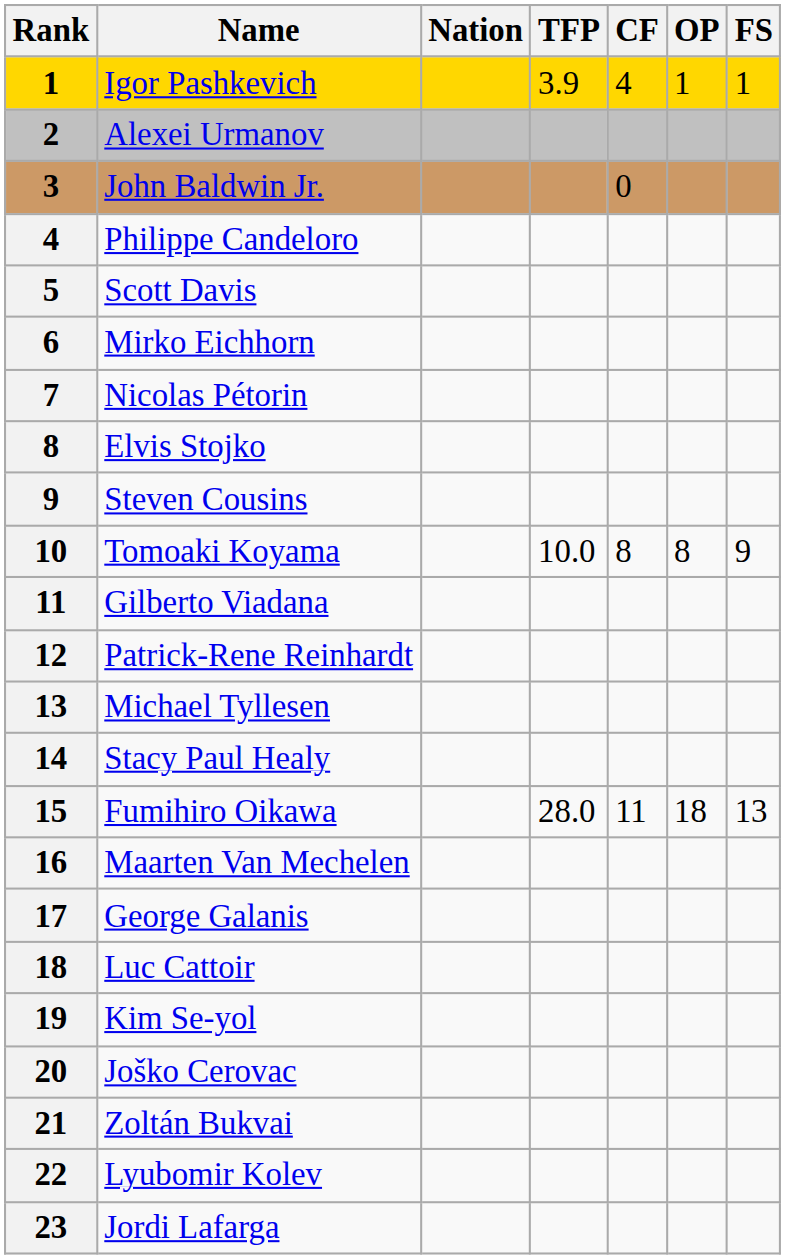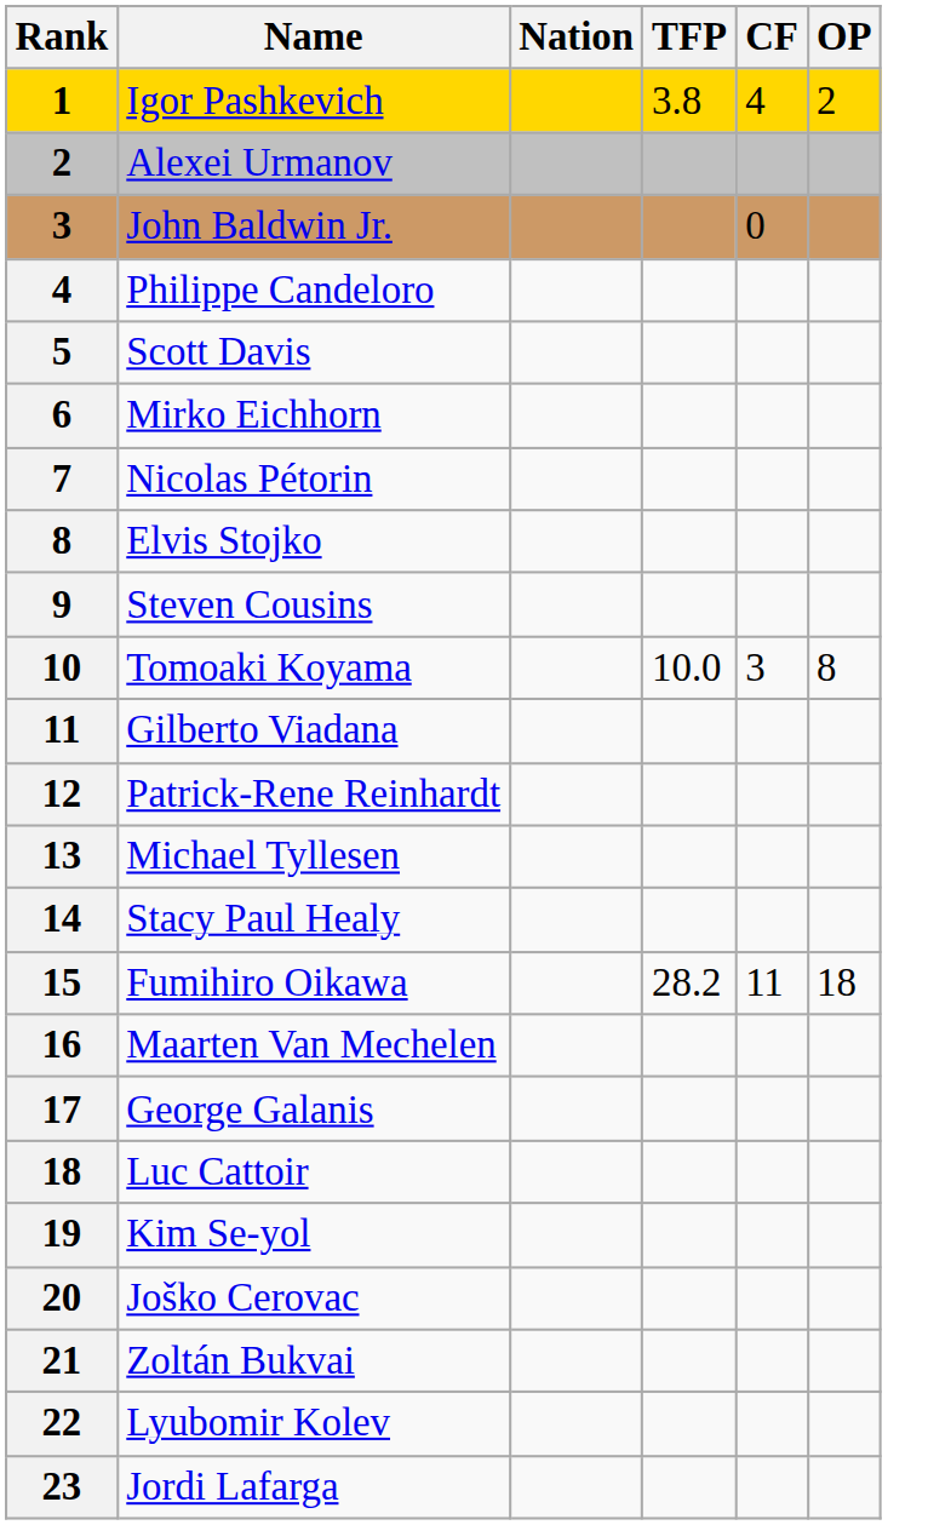 <table class="wikitable sortable">
 <tr>
 <th>Rank</th>
 <th>Name</th>
 <th>Nation</th>
 <th>TFP</th>
 <th>CF</th>
 <th>OP</th>
-<th>FS</th>
 </tr>
 <tr bgcolor=gold>
 <td align=center><strong>1</strong></td>
 <td><a href='#'>Igor Pashkevich</a></td>
 <td></td>
-<td>3.9</td>
+<td>3.8</td>
 <td>4</td>
-<td>1</td>
-<td>1</td>
+<td>2</td>
 </tr>
 <tr bgcolor=silver>
 <td align=center><strong>2</strong></td>
 <td><a href='#'>Alexei Urmanov</a></td>
-<td></td>
 <td></td>
 <td></td>
 <td></td>
 <td></td>
 </tr>
 <tr bgcolor=cc9966>
 <td align=center><strong>3</strong></td>
 <td><a href='#'>John Baldwin Jr.</a></td>
 <td></td>
 <td></td>
 <td>0</td>
 <td></td>
-<td></td>
 </tr>
 <tr>
 <th>4</th>
 <td><a href='#'>Philippe Candeloro</a></td>
-<td></td>
 <td></td>
 <td></td>
 <td></td>
 <td></td>
 </tr>
 <tr>
 <th>5</th>
 <td><a href='#'>Scott Davis</a></td>
 <td></td>
 <td></td>
 <td></td>
 <td></td>
-<td></td>
 </tr>
 <tr>
 <th>6</th>
 <td><a href='#'>Mirko Eichhorn</a></td>
-<td></td>
 <td></td>
 <td></td>
 <td></td>
 <td></td>
 </tr>
 <tr>
 <th>7</th>
 <td><a href='#'>Nicolas Pétorin</a></td>
 <td></td>
 <td></td>
 <td></td>
 <td></td>
-<td></td>
 </tr>
 <tr>
 <th>8</th>
 <td><a href='#'>Elvis Stojko</a></td>
-<td></td>
 <td></td>
 <td></td>
 <td></td>
 <td></td>
 </tr>
 <tr>
 <th>9</th>
 <td><a href='#'>Steven Cousins</a></td>
 <td></td>
 <td></td>
 <td></td>
 <td></td>
-<td></td>
 </tr>
 <tr>
 <th>10</th>
 <td><a href='#'>Tomoaki Koyama</a></td>
 <td></td>
 <td>10.0</td>
+<td>3</td>
 <td>8</td>
-<td>8</td>
-<td>9</td>
 </tr>
 <tr>
 <th>11</th>
 <td><a href='#'>Gilberto Viadana</a></td>
-<td></td>
 <td></td>
 <td></td>
 <td></td>
 <td></td>
 </tr>
 <tr>
 <th>12</th>
 <td><a href='#'>Patrick-Rene Reinhardt</a></td>
 <td></td>
 <td></td>
 <td></td>
 <td></td>
-<td></td>
 </tr>
 <tr>
 <th>13</th>
 <td><a href='#'>Michael Tyllesen</a></td>
-<td></td>
 <td></td>
 <td></td>
 <td></td>
 <td></td>
 </tr>
 <tr>
 <th>14</th>
 <td><a href='#'>Stacy Paul Healy</a></td>
 <td></td>
 <td></td>
 <td></td>
 <td></td>
-<td></td>
 </tr>
 <tr>
 <th>15</th>
 <td><a href='#'>Fumihiro Oikawa</a></td>
 <td></td>
-<td>28.0</td>
+<td>28.2</td>
 <td>11</td>
 <td>18</td>
-<td>13</td>
 </tr>
 <tr>
 <th>16</th>
 <td><a href='#'>Maarten Van Mechelen</a></td>
-<td></td>
 <td></td>
 <td></td>
 <td></td>
 <td></td>
 </tr>
 <tr>
 <th>17</th>
 <td><a href='#'>George Galanis</a></td>
 <td></td>
 <td></td>
 <td></td>
 <td></td>
-<td></td>
 </tr>
 <tr>
 <th>18</th>
 <td><a href='#'>Luc Cattoir</a></td>
-<td></td>
 <td></td>
 <td></td>
 <td></td>
 <td></td>
 </tr>
 <tr>
 <th>19</th>
 <td><a href='#'>Kim Se-yol</a></td>
 <td></td>
 <td></td>
 <td></td>
 <td></td>
-<td></td>
 </tr>
 <tr>
 <th>20</th>
 <td><a href='#'>Joško Cerovac</a></td>
-<td></td>
 <td></td>
 <td></td>
 <td></td>
 <td></td>
 </tr>
 <tr>
 <th>21</th>
 <td><a href='#'>Zoltán Bukvai</a></td>
 <td></td>
 <td></td>
 <td></td>
 <td></td>
-<td></td>
 </tr>
 <tr>
 <th>22</th>
 <td><a href='#'>Lyubomir Kolev</a></td>
-<td></td>
 <td></td>
 <td></td>
 <td></td>
 <td></td>
 </tr>
 <tr>
 <th>23</th>
 <td><a href='#'>Jordi Lafarga</a></td>
 <td></td>
 <td></td>
 <td></td>
 <td></td>
-<td></td>
 </tr>
 </table>
